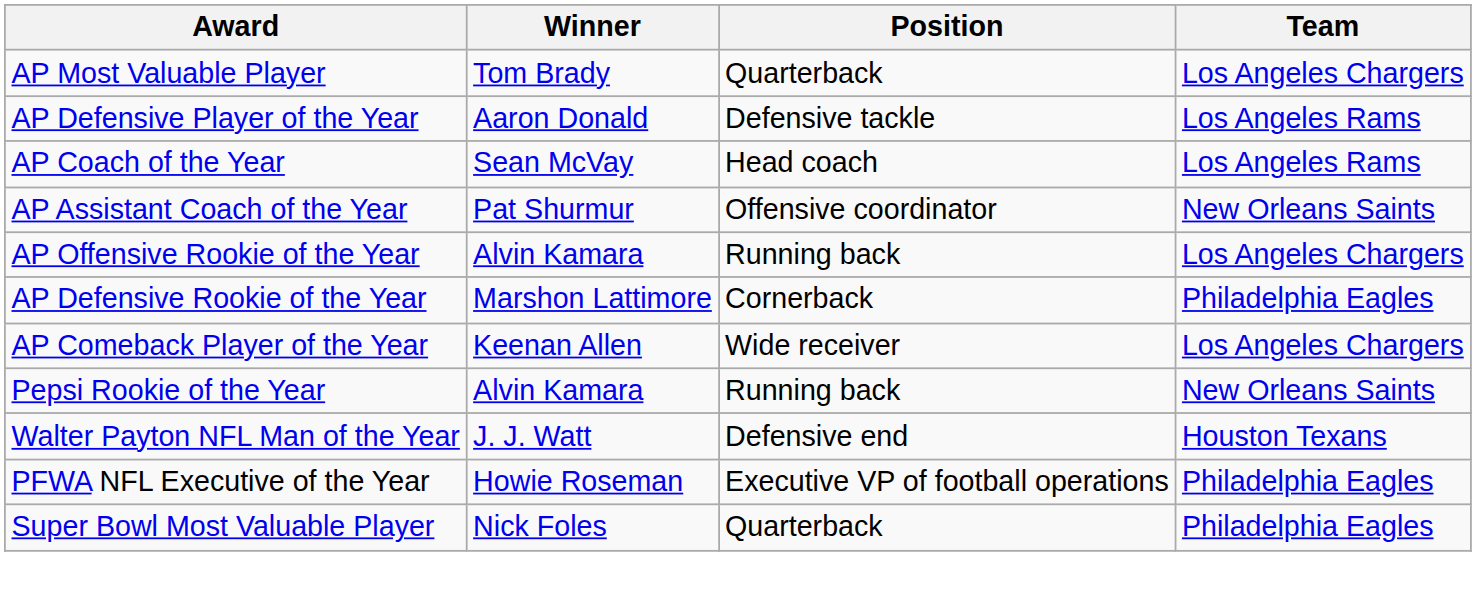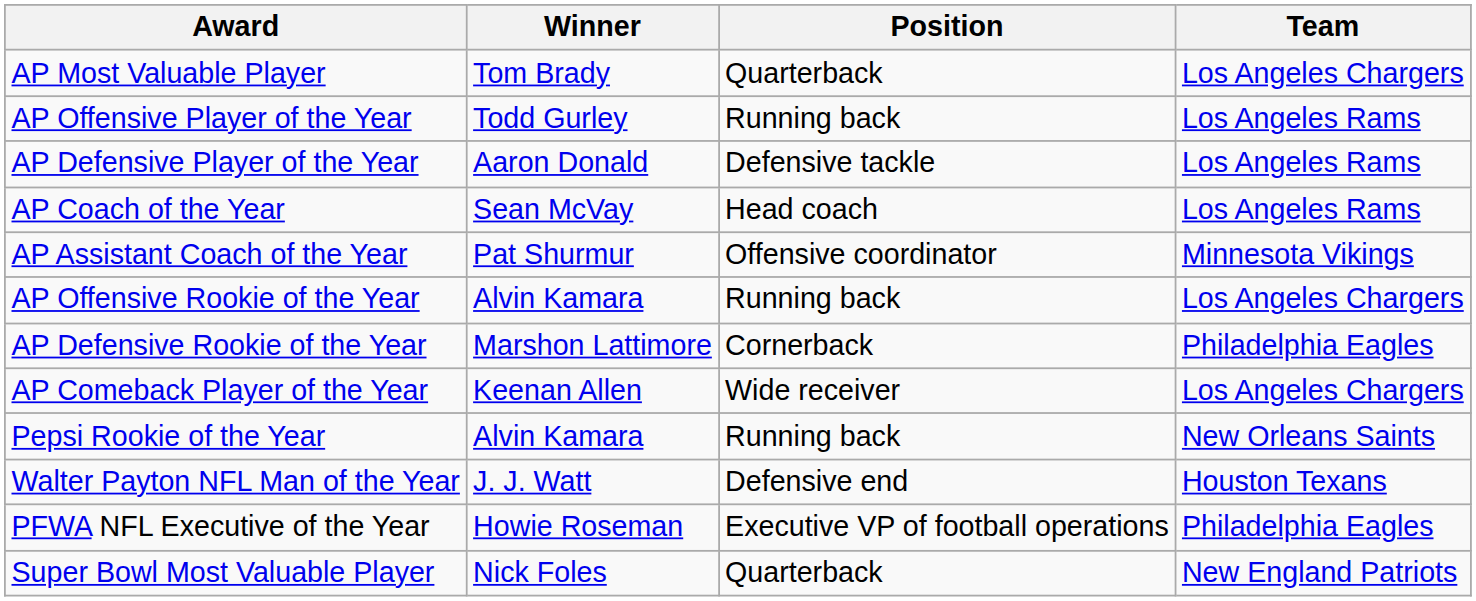 <table class="wikitable">
 <tr>
 <th>Award</th>
 <th>Winner</th>
 <th>Position</th>
 <th>Team</th>
 </tr>
 <tr>
 <td><a href='#'>AP Most Valuable Player</a></td>
 <td><a href='#'>Tom Brady</a></td>
 <td>Quarterback</td>
 <td><a href='#'>Los Angeles Chargers</a></td>
+</tr>
+<tr>
+<td><a href='#'>AP Offensive Player of the Year</a></td>
+<td><a href='#'>Todd Gurley</a></td>
+<td>Running back</td>
+<td><a href='#'>Los Angeles Rams</a></td>
 </tr>
 <tr>
 <td><a href='#'>AP Defensive Player of the Year</a></td>
 <td><a href='#'>Aaron Donald</a></td>
 <td>Defensive tackle</td>
 <td><a href='#'>Los Angeles Rams</a></td>
 </tr>
 <tr>
 <td><a href='#'>AP Coach of the Year</a></td>
 <td><a href='#'>Sean McVay</a></td>
 <td>Head coach</td>
 <td><a href='#'>Los Angeles Rams</a></td>
 </tr>
 <tr>
 <td><a href='#'>AP Assistant Coach of the Year</a></td>
 <td><a href='#'>Pat Shurmur</a></td>
 <td>Offensive coordinator</td>
-<td><a href='#'>New Orleans Saints</a></td>
+<td><a href='#'>Minnesota Vikings</a></td>
 </tr>
 <tr>
 <td><a href='#'>AP Offensive Rookie of the Year</a></td>
 <td><a href='#'>Alvin Kamara</a></td>
 <td>Running back</td>
 <td><a href='#'>Los Angeles Chargers</a></td>
 </tr>
 <tr>
 <td><a href='#'>AP Defensive Rookie of the Year</a></td>
 <td><a href='#'>Marshon Lattimore</a></td>
 <td>Cornerback</td>
 <td><a href='#'>Philadelphia Eagles</a></td>
 </tr>
 <tr>
 <td><a href='#'>AP Comeback Player of the Year</a></td>
 <td><a href='#'>Keenan Allen</a></td>
 <td>Wide receiver</td>
 <td><a href='#'>Los Angeles Chargers</a></td>
 </tr>
 <tr>
 <td><a href='#'>Pepsi Rookie of the Year</a></td>
 <td><a href='#'>Alvin Kamara</a></td>
 <td>Running back</td>
 <td><a href='#'>New Orleans Saints</a></td>
 </tr>
 <tr>
 <td><a href='#'>Walter Payton NFL Man of the Year</a></td>
 <td><a href='#'>J. J. Watt</a></td>
 <td>Defensive end</td>
 <td><a href='#'>Houston Texans</a></td>
 </tr>
 <tr>
 <td><a href='#'>PFWA</a> NFL Executive of the Year</td>
 <td><a href='#'>Howie Roseman</a></td>
 <td>Executive VP of football operations</td>
 <td><a href='#'>Philadelphia Eagles</a></td>
 </tr>
 <tr>
 <td><a href='#'>Super Bowl Most Valuable Player</a></td>
 <td><a href='#'>Nick Foles</a></td>
 <td>Quarterback</td>
-<td><a href='#'>Philadelphia Eagles</a></td>
+<td><a href='#'>New England Patriots</a></td>
 </tr>
 </table>
